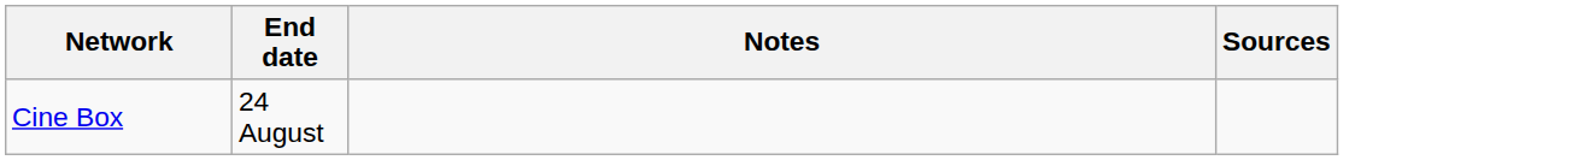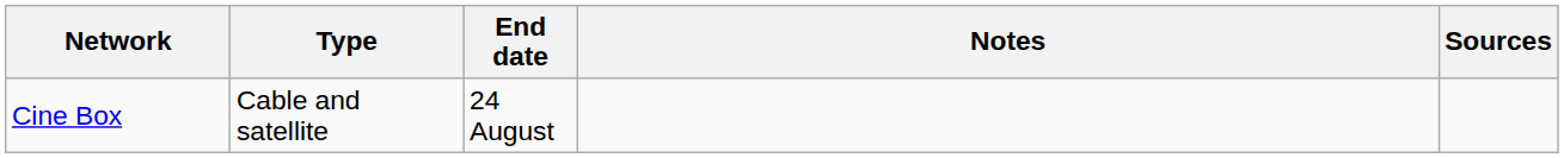 <table class="wikitable">
 <tr>
 <th style="text-align:center; width:125px">Network</th>
+<th style="text-align:center; width:130px">Type</th>
 <th style="text-align:center; width:60px">End date</th>
 <th style="text-align:center; width:500px">Notes</th>
 <th style="text-align:center; width:30px">Sources</th>
 </tr>
 <tr>
 <td><a href='#'>Cine Box</a></td>
+<td>Cable and satellite</td>
 <td>24 August</td>
 <td></td>
 <td></td>
 </tr>
 </table>
